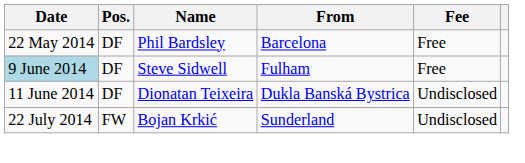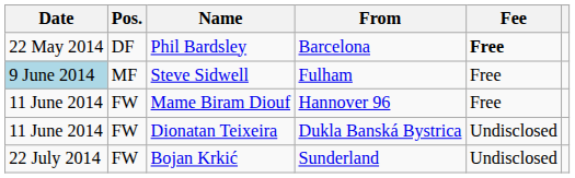 <table class="wikitable">
 <tr>
 <th>Date</th>
 <th>Pos.</th>
 <th>Name</th>
 <th>From</th>
 <th>Fee</th>
 <th></th>
 </tr>
 <tr>
 <td>22 May 2014</td>
 <td>DF</td>
 <td> <a href='#'>Phil Bardsley</a></td>
 <td> <a href='#'>Barcelona</a></td>
-<td>Free</td>
+<td><strong>Free</strong></td>
 <td></td>
 </tr>
 <tr>
 <td style="background: lightblue;">9 June 2014</td>
-<td>DF</td>
+<td>MF</td>
 <td> <a href='#'>Steve Sidwell</a></td>
 <td> <a href='#'>Fulham</a></td>
 <td>Free</td>
 <td></td>
 </tr>
 <tr>
 <td>11 June 2014</td>
-<td>DF</td>
+<td>FW</td>
+<td> <a href='#'>Mame Biram Diouf</a></td>
+<td> <a href='#'>Hannover 96</a></td>
+<td>Free</td>
+<td></td>
+</tr>
+<tr>
+<td>11 June 2014</td>
+<td>FW</td>
 <td> <a href='#'>Dionatan Teixeira</a></td>
 <td> <a href='#'>Dukla Banská Bystrica</a></td>
 <td>Undisclosed</td>
 <td></td>
 </tr>
 <tr>
 <td>22 July 2014</td>
 <td>FW</td>
 <td> <a href='#'>Bojan Krkić</a></td>
 <td> <a href='#'>Sunderland</a></td>
 <td>Undisclosed</td>
 <td></td>
 </tr>
 </table>
